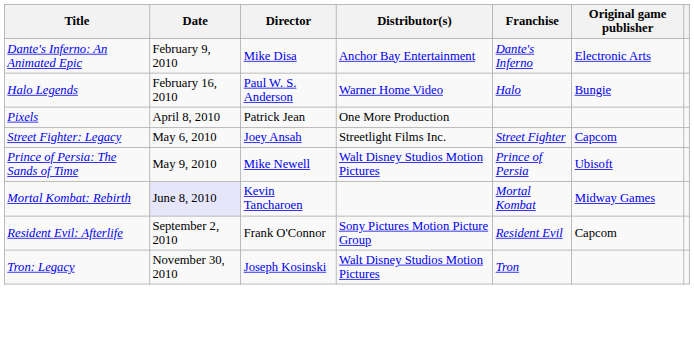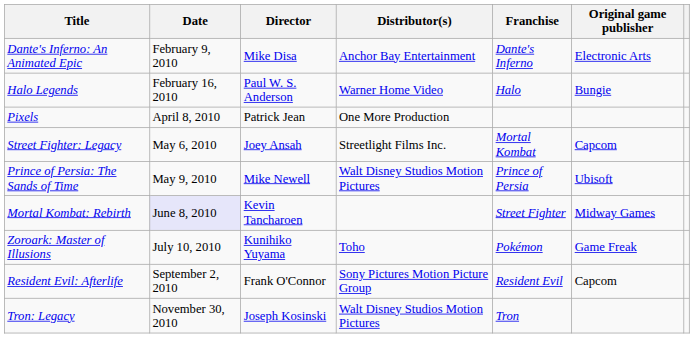 <table class="wikitable sortable">
 <tr>
 <th>Title</th>
 <th>Date</th>
 <th>Director</th>
 <th>Distributor(s)</th>
 <th>Franchise</th>
 <th>Original game publisher</th>
 <th></th>
 </tr>
 <tr>
 <td><em><a href='#'>Dante's Inferno: An Animated Epic</a></em></td>
 <td>February 9, 2010</td>
 <td><a href='#'>Mike Disa</a></td>
 <td><a href='#'>Anchor Bay Entertainment</a></td>
 <td><em><a href='#'>Dante's Inferno</a></em></td>
 <td><a href='#'>Electronic Arts</a></td>
 <td style="text-align:center;"></td>
 </tr>
 <tr>
 <td><em><a href='#'>Halo Legends</a></em></td>
 <td>February 16, 2010</td>
 <td><a href='#'>Paul W. S. Anderson</a></td>
 <td><a href='#'>Warner Home Video</a></td>
 <td><em><a href='#'>Halo</a></em></td>
 <td><a href='#'>Bungie</a></td>
 <td style="text-align:center;"></td>
 </tr>
 <tr>
 <td><em><a href='#'>Pixels</a></em></td>
 <td>April 8, 2010</td>
 <td>Patrick Jean</td>
 <td>One More Production</td>
 <td></td>
 <td></td>
 <td style="text-align:center;"></td>
 </tr>
 <tr>
 <td><em><a href='#'>Street Fighter: Legacy</a></em></td>
 <td>May 6, 2010</td>
 <td><a href='#'>Joey Ansah</a></td>
 <td>Streetlight Films Inc.</td>
-<td><em><a href='#'>Street Fighter</a></em></td>
+<td><em><a href='#'>Mortal Kombat</a></em></td>
 <td><a href='#'>Capcom</a></td>
 <td style="text-align:center;"></td>
 </tr>
 <tr>
 <td><em><a href='#'>Prince of Persia: The Sands of Time</a></em></td>
 <td>May 9, 2010</td>
 <td><a href='#'>Mike Newell</a></td>
 <td><a href='#'>Walt Disney Studios Motion Pictures</a></td>
 <td><em><a href='#'>Prince of Persia</a></em></td>
 <td><a href='#'>Ubisoft</a></td>
 <td style="text-align:center;"></td>
 </tr>
 <tr>
 <td><em><a href='#'>Mortal Kombat: Rebirth</a></em></td>
 <td style="background: lavender;">June 8, 2010</td>
 <td><a href='#'>Kevin Tancharoen</a></td>
 <td></td>
-<td><em><a href='#'>Mortal Kombat</a></em></td>
+<td><em><a href='#'>Street Fighter</a></em></td>
 <td><a href='#'>Midway Games</a></td>
+<td style="text-align:center;"></td>
+</tr>
+<tr>
+<td><em><a href='#'>Zoroark: Master of Illusions</a></em></td>
+<td>July 10, 2010</td>
+<td><a href='#'>Kunihiko Yuyama</a></td>
+<td><a href='#'>Toho</a></td>
+<td><em><a href='#'>Pokémon</a></em></td>
+<td><a href='#'>Game Freak</a></td>
 <td style="text-align:center;"></td>
 </tr>
 <tr>
 <td><em><a href='#'>Resident Evil: Afterlife</a></em></td>
 <td>September 2, 2010</td>
 <td>Frank O'Connor</td>
 <td><a href='#'>Sony Pictures Motion Picture Group</a></td>
 <td><em><a href='#'>Resident Evil</a></em></td>
 <td>Capcom</td>
 <td style="text-align:center;"></td>
 </tr>
 <tr>
 <td><em><a href='#'>Tron: Legacy</a></em></td>
 <td>November 30, 2010</td>
 <td><a href='#'>Joseph Kosinski</a></td>
 <td><a href='#'>Walt Disney Studios Motion Pictures</a></td>
 <td><em><a href='#'>Tron</a></em></td>
 <td></td>
 <td style="text-align:center;"></td>
 </tr>
 </table>
